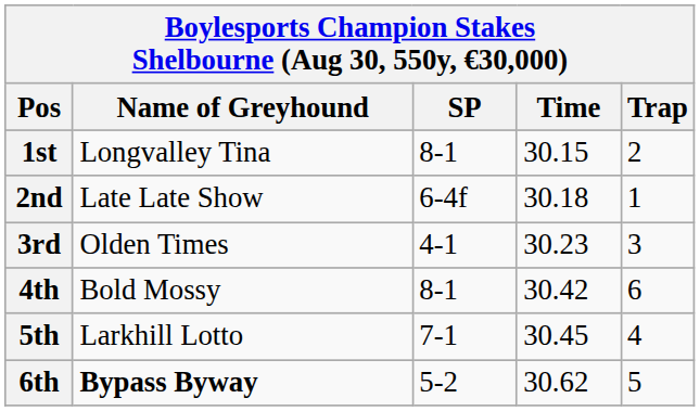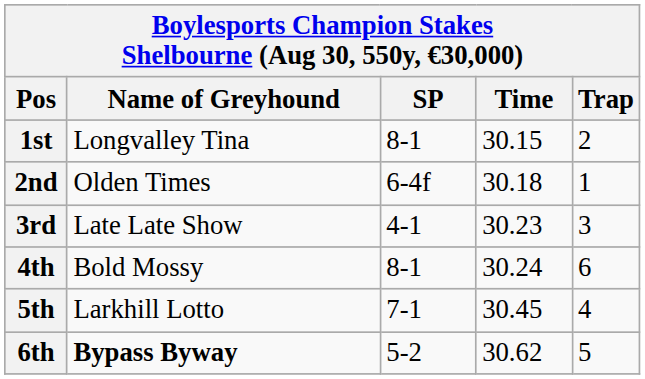 <table class="wikitable">
 <tr>
 <th colspan="6"><a href='#'>Boylesports Champion Stakes</a><br> <a href='#'>Shelbourne</a> (Aug 30, 550y, €30,000)</th>
 </tr>
 <tr>
 <th width=30>Pos</th>
 <th width=180>Name of Greyhound</th>
 <th width=50>SP</th>
 <th width=50>Time</th>
 <th width=30>Trap</th>
 </tr>
 <tr>
 <th>1st</th>
 <td>Longvalley Tina </td>
 <td>8-1</td>
 <td>30.15</td>
 <td>2</td>
 </tr>
 <tr>
 <th>2nd</th>
-<td>Late Late Show</td>
+<td>Olden Times</td>
 <td>6-4f</td>
 <td>30.18</td>
 <td>1</td>
 </tr>
 <tr>
 <th>3rd</th>
-<td>Olden Times</td>
+<td>Late Late Show</td>
 <td>4-1</td>
 <td>30.23</td>
 <td>3</td>
 </tr>
 <tr>
 <th>4th</th>
 <td>Bold Mossy</td>
 <td>8-1</td>
-<td>30.42</td>
+<td>30.24</td>
 <td>6</td>
 </tr>
 <tr>
 <th>5th</th>
 <td>Larkhill Lotto</td>
 <td>7-1</td>
 <td>30.45</td>
 <td>4</td>
 </tr>
 <tr>
 <th>6th</th>
 <td><strong>Bypass Byway</strong></td>
 <td>5-2</td>
 <td>30.62</td>
 <td>5</td>
 </tr>
 </table>
